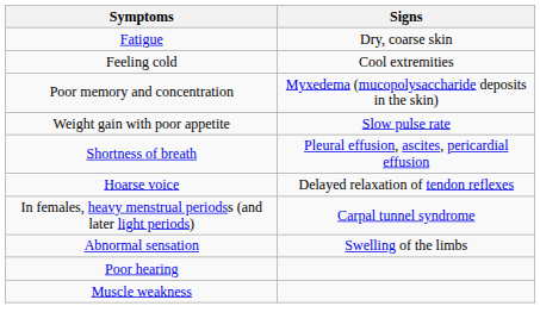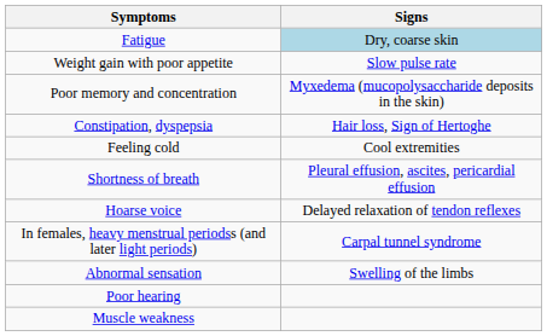 <table class="wikitable" style = "margin-left:15px; text-align:center">
 <tr>
 <th>Symptoms</th>
 <th>Signs</th>
 </tr>
 <tr>
 <td><a href='#'>Fatigue</a></td>
-<td>Dry, coarse skin</td>
+<td style="background: lightblue;">Dry, coarse skin</td>
 </tr>
 <tr>
-<td>Feeling cold</td>
-<td>Cool extremities</td>
+<td>Weight gain with poor appetite</td>
+<td><a href='#'>Slow pulse rate</a></td>
 </tr>
 <tr>
 <td>Poor memory and concentration</td>
 <td><a href='#'>Myxedema</a> (<a href='#'>mucopolysaccharide</a> deposits in the skin)</td>
 </tr>
 <tr>
-<td>Weight gain with poor appetite</td>
-<td><a href='#'>Slow pulse rate</a></td>
+<td><a href='#'>Constipation</a>, <a href='#'>dyspepsia</a></td>
+<td><a href='#'>Hair loss</a>, <a href='#'>Sign of Hertoghe</a></td>
+</tr>
+<tr>
+<td>Feeling cold</td>
+<td>Cool extremities</td>
 </tr>
 <tr>
 <td><a href='#'>Shortness of breath</a></td>
 <td><a href='#'>Pleural effusion</a>, <a href='#'>ascites</a>, <a href='#'>pericardial effusion</a></td>
 </tr>
 <tr>
 <td><a href='#'>Hoarse voice</a></td>
 <td>Delayed relaxation of <a href='#'>tendon reflexes</a></td>
 </tr>
 <tr>
 <td>In females, <a href='#'>heavy menstrual periods</a>s (and later <a href='#'>light periods</a>)</td>
 <td><a href='#'>Carpal tunnel syndrome</a></td>
 </tr>
 <tr>
 <td><a href='#'>Abnormal sensation</a></td>
 <td><a href='#'>Swelling</a> of the limbs</td>
 </tr>
 <tr>
 <td><a href='#'>Poor hearing</a></td>
 <td></td>
 </tr>
 <tr>
 <td><a href='#'>Muscle weakness</a></td>
 </tr>
 </table>
